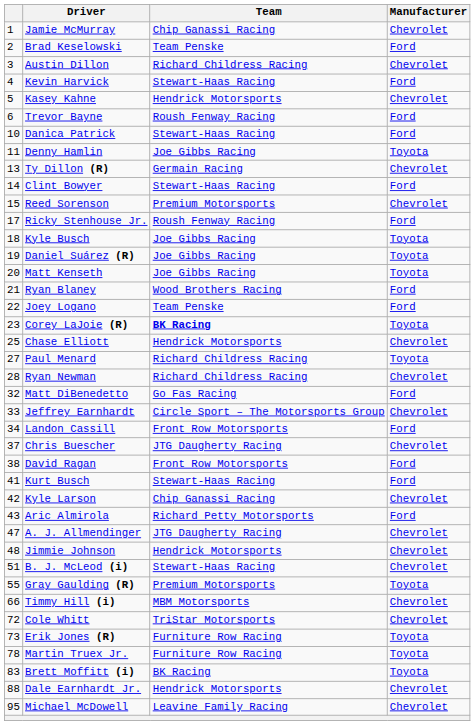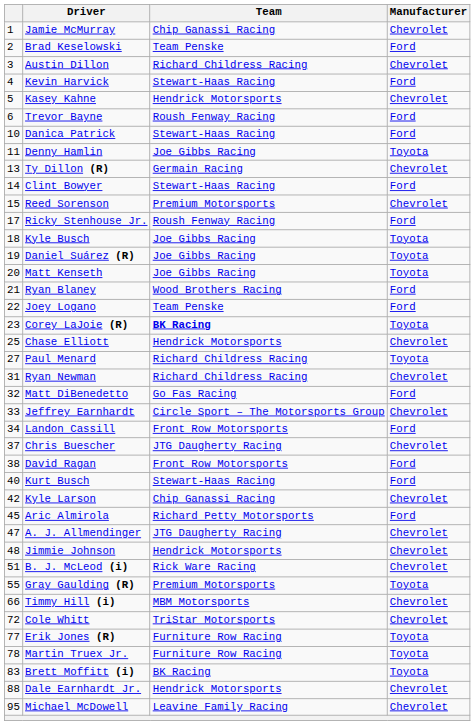 <table class="wikitable" style="font-size:95%">
 <tr>
 <th></th>
 <th>Driver</th>
 <th>Team</th>
 <th>Manufacturer</th>
 </tr>
 <tr>
 <td>1</td>
 <td><a href='#'>Jamie McMurray</a></td>
 <td><a href='#'>Chip Ganassi Racing</a></td>
 <td><a href='#'>Chevrolet</a></td>
 </tr>
 <tr>
 <td>2</td>
 <td><a href='#'>Brad Keselowski</a></td>
 <td><a href='#'>Team Penske</a></td>
 <td><a href='#'>Ford</a></td>
 </tr>
 <tr>
 <td>3</td>
 <td><a href='#'>Austin Dillon</a></td>
 <td><a href='#'>Richard Childress Racing</a></td>
 <td><a href='#'>Chevrolet</a></td>
 </tr>
 <tr>
 <td>4</td>
 <td><a href='#'>Kevin Harvick</a></td>
 <td><a href='#'>Stewart-Haas Racing</a></td>
 <td><a href='#'>Ford</a></td>
 </tr>
 <tr>
 <td>5</td>
 <td><a href='#'>Kasey Kahne</a></td>
 <td><a href='#'>Hendrick Motorsports</a></td>
 <td><a href='#'>Chevrolet</a></td>
 </tr>
 <tr>
 <td>6</td>
 <td><a href='#'>Trevor Bayne</a></td>
 <td><a href='#'>Roush Fenway Racing</a></td>
 <td><a href='#'>Ford</a></td>
 </tr>
 <tr>
 <td>10</td>
 <td><a href='#'>Danica Patrick</a></td>
 <td><a href='#'>Stewart-Haas Racing</a></td>
 <td><a href='#'>Ford</a></td>
 </tr>
 <tr>
 <td>11</td>
 <td><a href='#'>Denny Hamlin</a></td>
 <td><a href='#'>Joe Gibbs Racing</a></td>
 <td><a href='#'>Toyota</a></td>
 </tr>
 <tr>
 <td>13</td>
 <td><a href='#'>Ty Dillon</a> <strong>(R)</strong></td>
 <td><a href='#'>Germain Racing</a></td>
 <td><a href='#'>Chevrolet</a></td>
 </tr>
 <tr>
 <td>14</td>
 <td><a href='#'>Clint Bowyer</a></td>
 <td><a href='#'>Stewart-Haas Racing</a></td>
 <td><a href='#'>Ford</a></td>
 </tr>
 <tr>
 <td>15</td>
 <td><a href='#'>Reed Sorenson</a></td>
 <td><a href='#'>Premium Motorsports</a></td>
 <td><a href='#'>Chevrolet</a></td>
 </tr>
 <tr>
 <td>17</td>
 <td><a href='#'>Ricky Stenhouse Jr.</a></td>
 <td><a href='#'>Roush Fenway Racing</a></td>
 <td><a href='#'>Ford</a></td>
 </tr>
 <tr>
 <td>18</td>
 <td><a href='#'>Kyle Busch</a></td>
 <td><a href='#'>Joe Gibbs Racing</a></td>
 <td><a href='#'>Toyota</a></td>
 </tr>
 <tr>
 <td>19</td>
 <td><a href='#'>Daniel Suárez</a> <strong>(R)</strong></td>
 <td><a href='#'>Joe Gibbs Racing</a></td>
 <td><a href='#'>Toyota</a></td>
 </tr>
 <tr>
 <td>20</td>
 <td><a href='#'>Matt Kenseth</a></td>
 <td><a href='#'>Joe Gibbs Racing</a></td>
 <td><a href='#'>Toyota</a></td>
 </tr>
 <tr>
 <td>21</td>
 <td><a href='#'>Ryan Blaney</a></td>
 <td><a href='#'>Wood Brothers Racing</a></td>
 <td><a href='#'>Ford</a></td>
 </tr>
 <tr>
 <td>22</td>
 <td><a href='#'>Joey Logano</a></td>
 <td><a href='#'>Team Penske</a></td>
 <td><a href='#'>Ford</a></td>
 </tr>
 <tr>
 <td>23</td>
 <td><a href='#'>Corey LaJoie</a> <strong>(R)</strong></td>
 <td><strong><a href='#'>BK Racing</a></strong></td>
 <td><a href='#'>Toyota</a></td>
 </tr>
 <tr>
 <td>25</td>
 <td><a href='#'>Chase Elliott</a></td>
 <td><a href='#'>Hendrick Motorsports</a></td>
 <td><a href='#'>Chevrolet</a></td>
 </tr>
 <tr>
 <td>27</td>
 <td><a href='#'>Paul Menard</a></td>
 <td><a href='#'>Richard Childress Racing</a></td>
 <td><a href='#'>Toyota</a></td>
 </tr>
 <tr>
-<td>28</td>
+<td>31</td>
 <td><a href='#'>Ryan Newman</a></td>
 <td><a href='#'>Richard Childress Racing</a></td>
 <td><a href='#'>Chevrolet</a></td>
 </tr>
 <tr>
 <td>32</td>
 <td><a href='#'>Matt DiBenedetto</a></td>
 <td><a href='#'>Go Fas Racing</a></td>
 <td><a href='#'>Ford</a></td>
 </tr>
 <tr>
 <td>33</td>
 <td><a href='#'>Jeffrey Earnhardt</a></td>
 <td><a href='#'>Circle Sport – The Motorsports Group</a></td>
 <td><a href='#'>Chevrolet</a></td>
 </tr>
 <tr>
 <td>34</td>
 <td><a href='#'>Landon Cassill</a></td>
 <td><a href='#'>Front Row Motorsports</a></td>
 <td><a href='#'>Ford</a></td>
 </tr>
 <tr>
 <td>37</td>
 <td><a href='#'>Chris Buescher</a></td>
 <td><a href='#'>JTG Daugherty Racing</a></td>
 <td><a href='#'>Chevrolet</a></td>
 </tr>
 <tr>
 <td>38</td>
 <td><a href='#'>David Ragan</a></td>
 <td><a href='#'>Front Row Motorsports</a></td>
 <td><a href='#'>Ford</a></td>
 </tr>
 <tr>
-<td>41</td>
+<td>40</td>
 <td><a href='#'>Kurt Busch</a></td>
 <td><a href='#'>Stewart-Haas Racing</a></td>
 <td><a href='#'>Ford</a></td>
 </tr>
 <tr>
 <td>42</td>
 <td><a href='#'>Kyle Larson</a></td>
 <td><a href='#'>Chip Ganassi Racing</a></td>
 <td><a href='#'>Chevrolet</a></td>
 </tr>
 <tr>
-<td>43</td>
+<td>45</td>
 <td><a href='#'>Aric Almirola</a></td>
 <td><a href='#'>Richard Petty Motorsports</a></td>
 <td><a href='#'>Ford</a></td>
 </tr>
 <tr>
 <td>47</td>
 <td><a href='#'>A. J. Allmendinger</a></td>
 <td><a href='#'>JTG Daugherty Racing</a></td>
 <td><a href='#'>Chevrolet</a></td>
 </tr>
 <tr>
 <td>48</td>
 <td><a href='#'>Jimmie Johnson</a></td>
 <td><a href='#'>Hendrick Motorsports</a></td>
 <td><a href='#'>Chevrolet</a></td>
 </tr>
 <tr>
 <td>51</td>
 <td><a href='#'>B. J. McLeod</a> <strong>(i)</strong></td>
-<td><a href='#'>Stewart-Haas Racing</a></td>
+<td><a href='#'>Rick Ware Racing</a></td>
 <td><a href='#'>Chevrolet</a></td>
 </tr>
 <tr>
 <td>55</td>
 <td><a href='#'>Gray Gaulding</a> <strong>(R)</strong></td>
 <td><a href='#'>Premium Motorsports</a></td>
 <td><a href='#'>Toyota</a></td>
 </tr>
 <tr>
 <td>66</td>
 <td><a href='#'>Timmy Hill</a> <strong>(i)</strong></td>
 <td><a href='#'>MBM Motorsports</a></td>
 <td><a href='#'>Chevrolet</a></td>
 </tr>
 <tr>
 <td>72</td>
 <td><a href='#'>Cole Whitt</a></td>
 <td><a href='#'>TriStar Motorsports</a></td>
 <td><a href='#'>Chevrolet</a></td>
 </tr>
 <tr>
-<td>73</td>
+<td>77</td>
 <td><a href='#'>Erik Jones</a> <strong>(R)</strong></td>
 <td><a href='#'>Furniture Row Racing</a></td>
 <td><a href='#'>Toyota</a></td>
 </tr>
 <tr>
 <td>78</td>
 <td><a href='#'>Martin Truex Jr.</a></td>
 <td><a href='#'>Furniture Row Racing</a></td>
 <td><a href='#'>Toyota</a></td>
 </tr>
 <tr>
 <td>83</td>
 <td><a href='#'>Brett Moffitt</a> <strong>(i)</strong></td>
 <td><a href='#'>BK Racing</a></td>
 <td><a href='#'>Toyota</a></td>
 </tr>
 <tr>
 <td>88</td>
 <td><a href='#'>Dale Earnhardt Jr.</a></td>
 <td><a href='#'>Hendrick Motorsports</a></td>
 <td><a href='#'>Chevrolet</a></td>
 </tr>
 <tr>
 <td>95</td>
 <td><a href='#'>Michael McDowell</a></td>
 <td><a href='#'>Leavine Family Racing</a></td>
 <td><a href='#'>Chevrolet</a></td>
 </tr>
 <tr>
 <th colspan="4"></th>
 </tr>
 </table>
